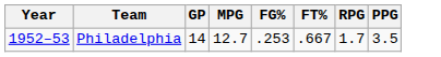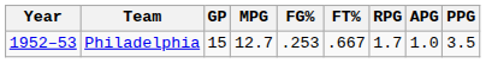 <table class="wikitable sortable" style="font-size:95%; text-align:right;">
 <tr>
 <th>Year</th>
 <th>Team</th>
 <th>GP</th>
 <th>MPG</th>
 <th>FG%</th>
 <th>FT%</th>
 <th>RPG</th>
+<th>APG</th>
 <th>PPG</th>
 </tr>
 <tr>
 <td style="text-align:left;"><a href='#'>1952–53</a></td>
 <td style="text-align:left;"><a href='#'>Philadelphia</a></td>
-<td>14</td>
+<td>15</td>
 <td>12.7</td>
 <td>.253</td>
 <td>.667</td>
 <td>1.7</td>
+<td>1.0</td>
 <td>3.5</td>
 </tr>
 </table>
